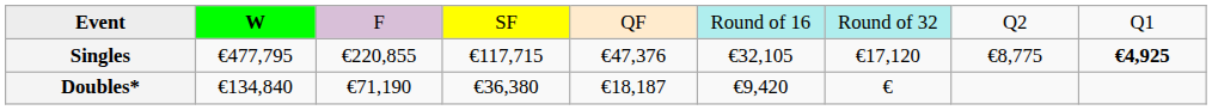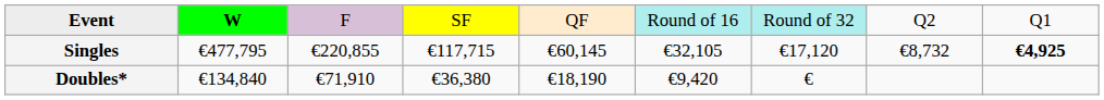 <table class=wikitable style=font-size:90%;text-align:center>
 <tr>
 <td style="width:130px; background:#ededed;"><strong>Event</strong></td>
 <td style="width:80px; background:lime;"><strong>W</strong></td>
 <td style="width:85px; background:thistle;">F</td>
 <td style="width:85px; background:#ff0;">SF</td>
 <td style="width:85px; background:#ffebcd;">QF</td>
 <td style="width:85px; background:#afeeee;">Round of 16</td>
 <td style="width:85px; background:#afeeee;">Round of 32</td>
 <td width=85>Q2</td>
 <td width=85>Q1</td>
 </tr>
 <tr>
 <td style="background:#f4f4f4;"><strong>Singles</strong></td>
 <td>€477,795</td>
 <td>€220,855</td>
 <td>€117,715</td>
-<td>€47,376</td>
+<td>€60,145</td>
 <td>€32,105</td>
 <td>€17,120</td>
-<td>€8,775</td>
+<td>€8,732</td>
 <td><strong>€4,925</strong></td>
 </tr>
 <tr>
 <td style="background:#f4f4f4;"><strong>Doubles*</strong></td>
 <td>€134,840</td>
-<td>€71,190</td>
+<td>€71,910</td>
 <td>€36,380</td>
-<td>€18,187</td>
+<td>€18,190</td>
 <td>€9,420</td>
 <td>€</td>
 <td></td>
 <td></td>
 </tr>
 </table>
